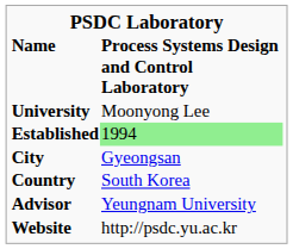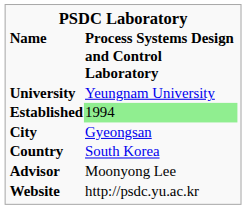 <table class="infobox vevent" width="230" cellspacing="0" style="font-size: 90%;">
 <tr>
 <th class="summary" colspan="2" style="font-size: medium;">PSDC Laboratory</th>
 </tr>
 <tr>
 </tr>
 <tr>
 <td><strong>Name</strong></td>
 <td><strong>Process Systems Design and Control Laboratory</strong></td>
 </tr>
 <tr>
 <td><strong>University</strong></td>
-<td>Moonyong Lee</td>
+<td><a href='#'>Yeungnam University</a></td>
 </tr>
 <tr>
 <td><strong>Established</strong></td>
 <td style="background: lightgreen;">1994</td>
 </tr>
 <tr>
 <td><strong>City</strong></td>
 <td><a href='#'>Gyeongsan</a></td>
 </tr>
 <tr>
 <td><strong>Country</strong></td>
 <td><a href='#'>South Korea</a></td>
 </tr>
 <tr>
 <td><strong>Advisor</strong></td>
-<td><a href='#'>Yeungnam University</a></td>
+<td>Moonyong Lee</td>
 </tr>
 <tr>
 <td><strong>Website</strong></td>
 <td>http://psdc.yu.ac.kr</td>
 </tr>
 <tr>
 </tr>
 </table>
